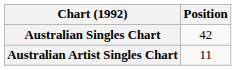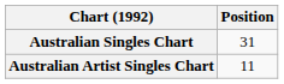 <table class="wikitable sortable plainrowheaders" style="text-align:center">
 <tr>
 <th scope="col">Chart (1992)</th>
 <th scope="col">Position</th>
 </tr>
 <tr>
 <th scope="row">Australian Singles Chart</th>
-<td>42</td>
+<td>31</td>
 </tr>
 <tr>
 <th scope="row">Australian Artist Singles Chart</th>
 <td>11</td>
 </tr>
 </table>
